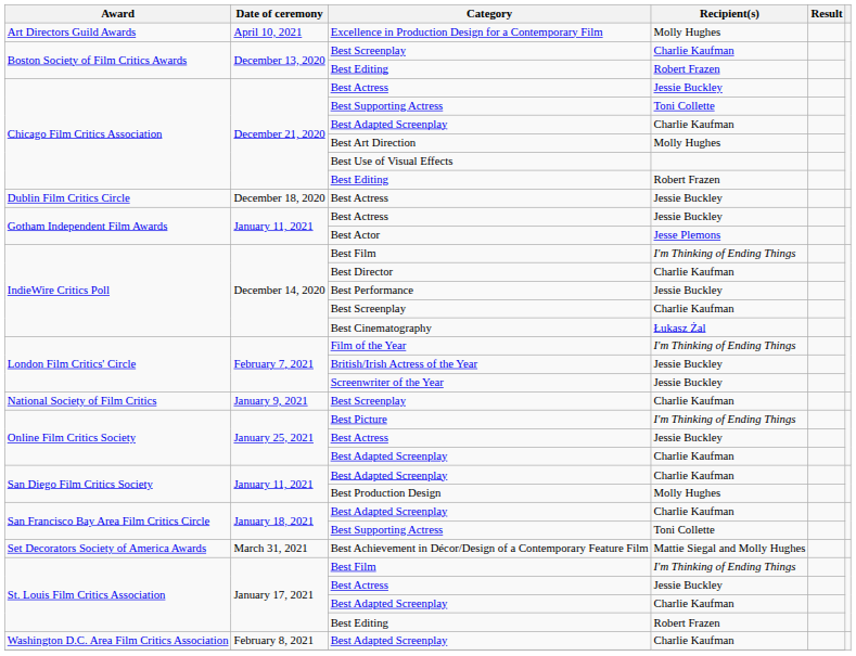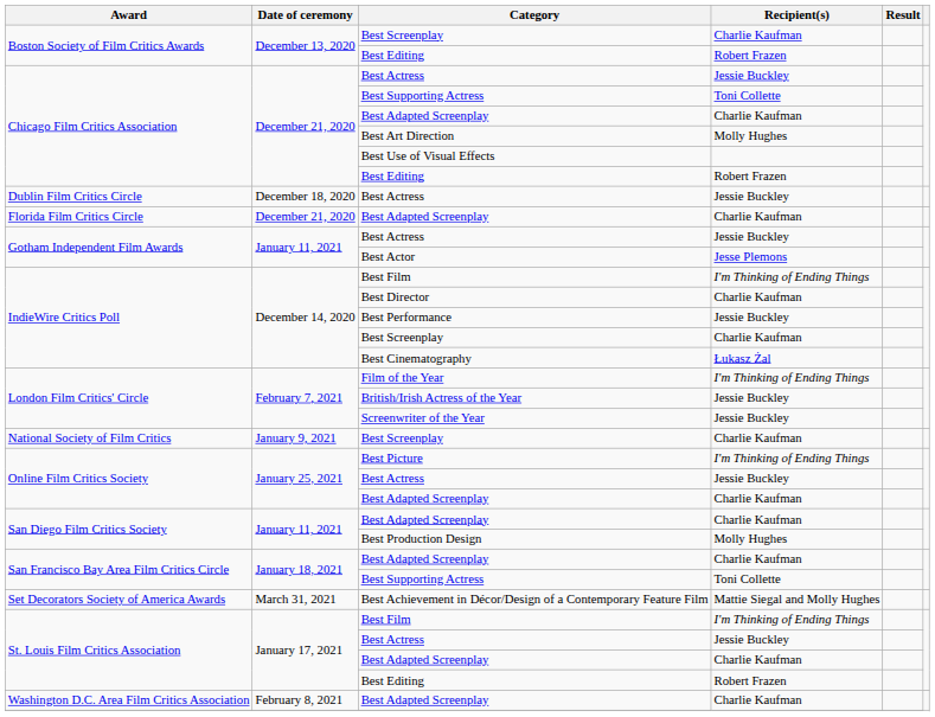 <table class="wikitable plainrowheaders sortable">
 <tr>
 <th scope="col">Award</th>
 <th scope="col">Date of ceremony</th>
 <th scope="col">Category</th>
 <th scope="col">Recipient(s)</th>
 <th scope="col">Result</th>
 <th scope="col" class="unsortable"></th>
-</tr>
-<tr>
-<td><a href='#'>Art Directors Guild Awards</a></td>
-<td><a href='#'>April 10, 2021</a></td>
-<td><a href='#'>Excellence in Production Design for a Contemporary Film</a></td>
-<td>Molly Hughes</td>
-<td></td>
-<td align="center"></td>
 </tr>
 <tr>
 <td rowspan=2><a href='#'>Boston Society of Film Critics Awards</a></td>
 <td rowspan=2><a href='#'>December 13, 2020</a></td>
 <td><a href='#'>Best Screenplay</a></td>
 <td><a href='#'>Charlie Kaufman</a></td>
 <td></td>
 <td rowspan=2 align="center"></td>
 </tr>
 <tr>
 <td><a href='#'>Best Editing</a></td>
 <td><a href='#'>Robert Frazen</a></td>
 <td></td>
 </tr>
 <tr>
 <td rowspan=6><a href='#'>Chicago Film Critics Association</a></td>
 <td rowspan=6><a href='#'>December 21, 2020</a></td>
 <td><a href='#'>Best Actress</a></td>
 <td><a href='#'>Jessie Buckley</a></td>
 <td></td>
 <td rowspan=6 align="center"></td>
 </tr>
 <tr>
 <td><a href='#'>Best Supporting Actress</a></td>
 <td><a href='#'>Toni Collette</a></td>
 <td></td>
 </tr>
 <tr>
 <td><a href='#'>Best Adapted Screenplay</a></td>
 <td>Charlie Kaufman</td>
 <td></td>
 </tr>
 <tr>
 <td>Best Art Direction</td>
 <td>Molly Hughes</td>
 <td></td>
 </tr>
 <tr>
 <td>Best Use of Visual Effects</td>
 <td></td>
 <td></td>
 </tr>
 <tr>
 <td><a href='#'>Best Editing</a></td>
 <td>Robert Frazen</td>
 <td></td>
 </tr>
 <tr>
 <td><a href='#'>Dublin Film Critics Circle</a></td>
 <td>December 18, 2020</td>
 <td>Best Actress</td>
 <td>Jessie Buckley</td>
+<td></td>
+<td align="center"></td>
+</tr>
+<tr>
+<td><a href='#'>Florida Film Critics Circle</a></td>
+<td><a href='#'>December 21, 2020</a></td>
+<td><a href='#'>Best Adapted Screenplay</a></td>
+<td>Charlie Kaufman</td>
 <td></td>
 <td align="center"></td>
 </tr>
 <tr>
 <td rowspan=2><a href='#'>Gotham Independent Film Awards</a></td>
 <td rowspan=2><a href='#'>January 11, 2021</a></td>
 <td>Best Actress</td>
 <td>Jessie Buckley</td>
 <td></td>
 <td rowspan=2 align="center"></td>
 </tr>
 <tr>
 <td>Best Actor</td>
 <td><a href='#'>Jesse Plemons</a></td>
 <td></td>
 </tr>
 <tr>
 <td rowspan=5><a href='#'>IndieWire Critics Poll</a></td>
 <td rowspan=5>December 14, 2020</td>
 <td>Best Film</td>
 <td><em>I'm Thinking of Ending Things</em></td>
 <td></td>
 <td rowspan=5 align="center"></td>
 </tr>
 <tr>
 <td>Best Director</td>
 <td>Charlie Kaufman</td>
 <td></td>
 </tr>
 <tr>
 <td>Best Performance</td>
 <td>Jessie Buckley</td>
 <td></td>
 </tr>
 <tr>
 <td>Best Screenplay</td>
 <td>Charlie Kaufman</td>
 <td></td>
 </tr>
 <tr>
 <td>Best Cinematography</td>
 <td><a href='#'>Łukasz Żal</a></td>
 <td></td>
 </tr>
 <tr>
 <td rowspan=3><a href='#'>London Film Critics' Circle</a></td>
 <td rowspan=3><a href='#'>February 7, 2021</a></td>
 <td><a href='#'>Film of the Year</a></td>
 <td><em>I'm Thinking of Ending Things</em></td>
 <td></td>
 <td rowspan=3 align="center"></td>
 </tr>
 <tr>
 <td><a href='#'>British/Irish Actress of the Year</a></td>
 <td>Jessie Buckley</td>
 <td></td>
 </tr>
 <tr>
 <td><a href='#'>Screenwriter of the Year</a></td>
 <td>Jessie Buckley</td>
 <td></td>
 </tr>
 <tr>
 <td><a href='#'>National Society of Film Critics</a></td>
 <td><a href='#'>January 9, 2021</a></td>
 <td><a href='#'>Best Screenplay</a></td>
 <td>Charlie Kaufman</td>
 <td></td>
 <td align="center"></td>
 </tr>
 <tr>
 <td rowspan="3"><a href='#'>Online Film Critics Society</a></td>
 <td rowspan="3"><a href='#'>January 25, 2021</a></td>
 <td><a href='#'>Best Picture</a></td>
 <td><em>I'm Thinking of Ending Things</em></td>
 <td></td>
 <td rowspan="3" align="center"><br></td>
 </tr>
 <tr>
 <td><a href='#'>Best Actress</a></td>
 <td>Jessie Buckley</td>
 <td></td>
 </tr>
 <tr>
 <td><a href='#'>Best Adapted Screenplay</a></td>
 <td>Charlie Kaufman</td>
 <td></td>
 </tr>
 <tr>
 <td rowspan="2"><a href='#'>San Diego Film Critics Society</a></td>
 <td rowspan="2"><a href='#'>January 11, 2021</a></td>
 <td><a href='#'>Best Adapted Screenplay</a></td>
 <td>Charlie Kaufman</td>
 <td></td>
 <td rowspan=2 align="center"></td>
 </tr>
 <tr>
 <td>Best Production Design</td>
 <td>Molly Hughes</td>
 <td></td>
 </tr>
 <tr>
 <td rowspan="2"><a href='#'>San Francisco Bay Area Film Critics Circle</a></td>
 <td rowspan="2"><a href='#'>January 18, 2021</a></td>
 <td><a href='#'>Best Adapted Screenplay</a></td>
 <td>Charlie Kaufman</td>
 <td></td>
 <td rowspan=2 align="center"></td>
 </tr>
 <tr>
 <td><a href='#'>Best Supporting Actress</a></td>
 <td>Toni Collette</td>
 <td></td>
 </tr>
 <tr>
 <td><a href='#'>Set Decorators Society of America Awards</a></td>
 <td>March 31, 2021</td>
 <td>Best Achievement in Décor/Design of a Contemporary Feature Film</td>
 <td>Mattie Siegal and Molly Hughes</td>
 <td></td>
 <td align="center"></td>
 </tr>
 <tr>
 <td rowspan=4><a href='#'>St. Louis Film Critics Association</a></td>
 <td rowspan=4>January 17, 2021</td>
 <td><a href='#'>Best Film</a></td>
 <td><em>I'm Thinking of Ending Things</em></td>
 <td></td>
 <td rowspan=4 align="center"></td>
 </tr>
 <tr>
 <td><a href='#'>Best Actress</a></td>
 <td>Jessie Buckley</td>
 <td></td>
 </tr>
 <tr>
 <td><a href='#'>Best Adapted Screenplay</a></td>
 <td>Charlie Kaufman</td>
 <td></td>
 </tr>
 <tr>
 <td>Best Editing</td>
 <td>Robert Frazen</td>
 <td></td>
 </tr>
 <tr>
 <td><a href='#'>Washington D.C. Area Film Critics Association</a></td>
 <td>February 8, 2021</td>
 <td><a href='#'>Best Adapted Screenplay</a></td>
 <td>Charlie Kaufman</td>
 <td></td>
 <td rowspan="2" align="center"></td>
 </tr>
 <tr>
 </tr>
 </table>
